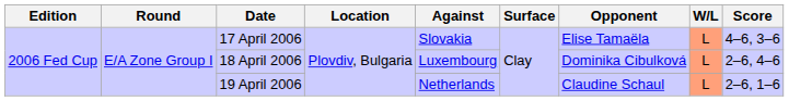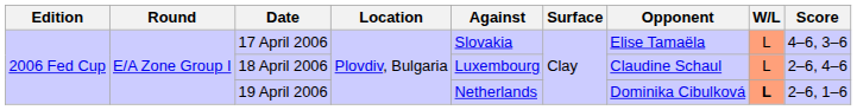 <table class=wikitable style=font-size:97%>
 <tr>
 <th>Edition</th>
 <th>Round</th>
 <th>Date</th>
 <th>Location</th>
 <th>Against</th>
 <th>Surface</th>
 <th>Opponent</th>
 <th>W/L</th>
 <th>Score</th>
 </tr>
 <tr style="background:#ccccff;">
 <td rowspan="3"><a href='#'>2006 Fed Cup</a></td>
 <td rowspan="3"><a href='#'>E/A Zone Group I</a></td>
 <td>17 April 2006</td>
 <td rowspan="3"><a href='#'>Plovdiv</a>, Bulgaria</td>
 <td> <a href='#'>Slovakia</a></td>
 <td rowspan="3">Clay</td>
 <td> <a href='#'>Elise Tamaëla</a></td>
 <td style="text-align:center; background:#ffa07a;">L</td>
 <td>4–6, 3–6</td>
 </tr>
 <tr style="background:#ccccff;">
 <td>18 April 2006</td>
 <td> <a href='#'>Luxembourg</a></td>
-<td> <a href='#'>Dominika Cibulková</a></td>
+<td> <a href='#'>Claudine Schaul</a></td>
 <td style="text-align:center; background:#ffa07a;">L</td>
 <td>2–6, 4–6</td>
 </tr>
 <tr style="background:#ccccff;">
 <td>19 April 2006</td>
 <td> <a href='#'>Netherlands</a></td>
-<td> <a href='#'>Claudine Schaul</a></td>
-<td style="text-align:center; background:#ffa07a;">L</td>
+<td> <a href='#'>Dominika Cibulková</a></td>
+<td style="text-align:center; background:#ffa07a;"><strong>L</strong></td>
 <td>2–6, 1–6</td>
 </tr>
 </table>
